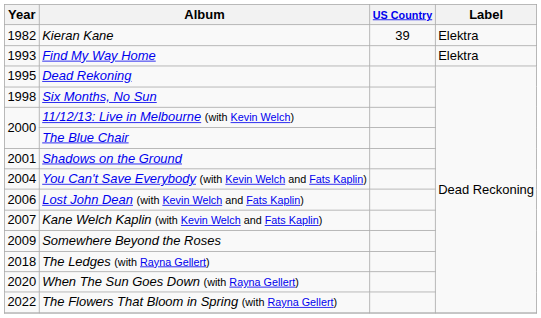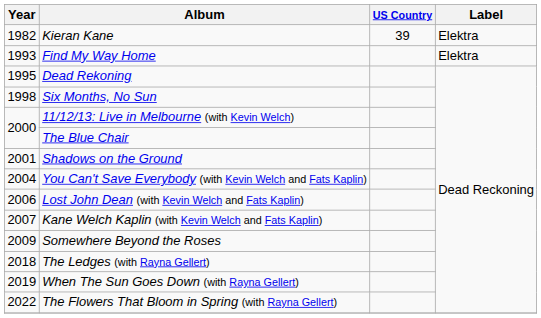 <table class="wikitable">
 <tr>
 <th>Year</th>
 <th>Album</th>
 <th><small><a href='#'>US Country</a></small><br></th>
 <th>Label</th>
 </tr>
 <tr>
 <td>1982</td>
 <td><em>Kieran Kane</em></td>
 <td align="center">39</td>
 <td>Elektra</td>
 </tr>
 <tr>
 <td>1993</td>
 <td><em><a href='#'>Find My Way Home</a></em></td>
 <td align="center"></td>
 <td>Elektra</td>
 </tr>
 <tr>
 <td>1995</td>
 <td><em><a href='#'>Dead Rekoning</a></em></td>
 <td align="center"></td>
 <td rowspan=12>Dead Reckoning</td>
 </tr>
 <tr>
 <td>1998</td>
 <td><em><a href='#'>Six Months, No Sun</a></em></td>
 <td align="center"></td>
 </tr>
 <tr>
 <td rowspan=2>2000</td>
 <td><em><a href='#'>11/12/13: Live in Melbourne</a></em> <small>(with <a href='#'>Kevin Welch</a>)</small></td>
 <td align="center"></td>
 </tr>
 <tr>
 <td><em><a href='#'>The Blue Chair</a></em></td>
 <td align="center"></td>
 </tr>
 <tr>
 <td>2001</td>
 <td><em><a href='#'>Shadows on the Ground</a></em></td>
 <td align="center"></td>
 </tr>
 <tr>
 <td>2004</td>
 <td><em><a href='#'>You Can't Save Everybody</a></em> <small>(with <a href='#'>Kevin Welch</a> and <a href='#'>Fats Kaplin</a>)</small></td>
 <td align="center"></td>
 </tr>
 <tr>
 <td>2006</td>
 <td><em><a href='#'>Lost John Dean</a></em> <small>(with <a href='#'>Kevin Welch</a> and <a href='#'>Fats Kaplin</a>)</small></td>
 <td align="center"></td>
 </tr>
 <tr>
 <td>2007</td>
 <td><em>Kane Welch Kaplin</em> <small>(with <a href='#'>Kevin Welch</a> and <a href='#'>Fats Kaplin</a>)</small></td>
 <td align="center"></td>
 </tr>
 <tr>
 <td>2009</td>
 <td><em>Somewhere Beyond the Roses</em></td>
 <td align="center"></td>
 </tr>
 <tr>
 <td>2018</td>
 <td><em>The Ledges</em> <small>(with <a href='#'>Rayna Gellert</a>)</small></td>
 <td align="center"></td>
 </tr>
 <tr>
-<td>2020</td>
+<td>2019</td>
 <td><em>When The Sun Goes Down</em> <small>(with <a href='#'>Rayna Gellert</a>)</small></td>
 <td align="center"></td>
 </tr>
 <tr>
 <td>2022</td>
 <td><em>The Flowers That Bloom in Spring</em> <small>(with <a href='#'>Rayna Gellert</a>)</small></td>
 <td align="center"></td>
 </tr>
 <tr>
 </tr>
 </table>
